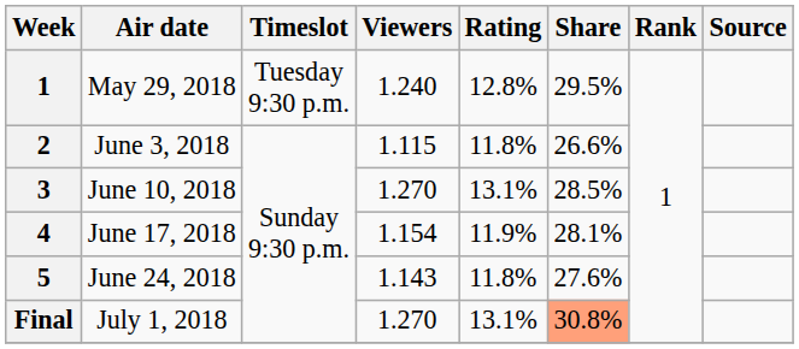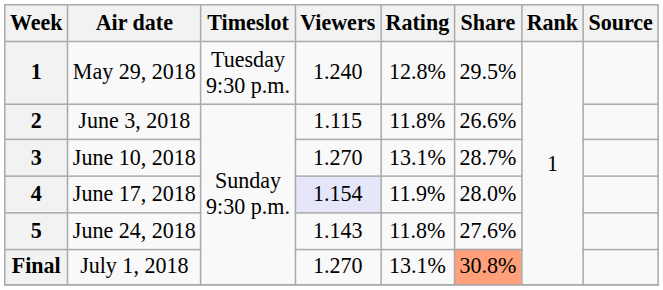 <table class="wikitable sortable" style="text-align:center; font-size:90%;">
 <tr>
 <th>Week</th>
 <th>Air date</th>
 <th>Timeslot</th>
 <th>Viewers<br></th>
 <th>Rating<br></th>
 <th>Share<br></th>
 <th>Rank<br></th>
 <th>Source</th>
 </tr>
 <tr>
 <th>1</th>
 <td>May 29, 2018</td>
 <td>Tuesday<br>9:30 p.m.</td>
 <td>1.240</td>
 <td>12.8%</td>
 <td>29.5%</td>
 <td rowspan="6">1</td>
 <td></td>
 </tr>
 <tr>
 <th>2</th>
 <td>June 3, 2018</td>
 <td rowspan="5">Sunday<br>9:30 p.m.</td>
 <td>1.115</td>
 <td>11.8%</td>
 <td>26.6%</td>
 <td></td>
 </tr>
 <tr>
 <th>3</th>
 <td>June 10, 2018</td>
 <td>1.270</td>
 <td>13.1%</td>
-<td>28.5%</td>
+<td>28.7%</td>
 <td></td>
 </tr>
 <tr>
 <th>4</th>
 <td>June 17, 2018</td>
-<td>1.154</td>
+<td style="background: lavender;">1.154</td>
 <td>11.9%</td>
-<td>28.1%</td>
+<td>28.0%</td>
 <td></td>
 </tr>
 <tr>
 <th>5</th>
 <td>June 24, 2018</td>
 <td>1.143</td>
 <td>11.8%</td>
 <td>27.6%</td>
 <td></td>
 </tr>
 <tr>
 <th>Final</th>
 <td>July 1, 2018</td>
 <td>1.270</td>
 <td>13.1%</td>
 <td style="background: lightsalmon;">30.8%</td>
 <td></td>
 </tr>
 <tr>
 </tr>
 </table>
